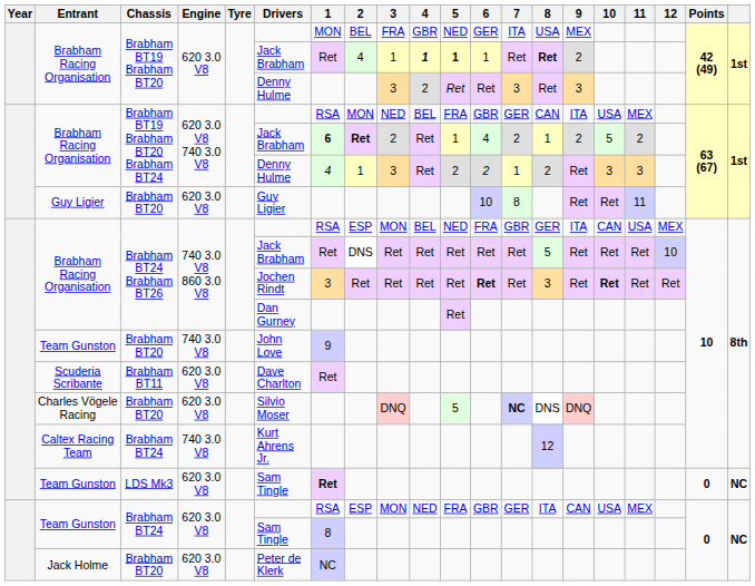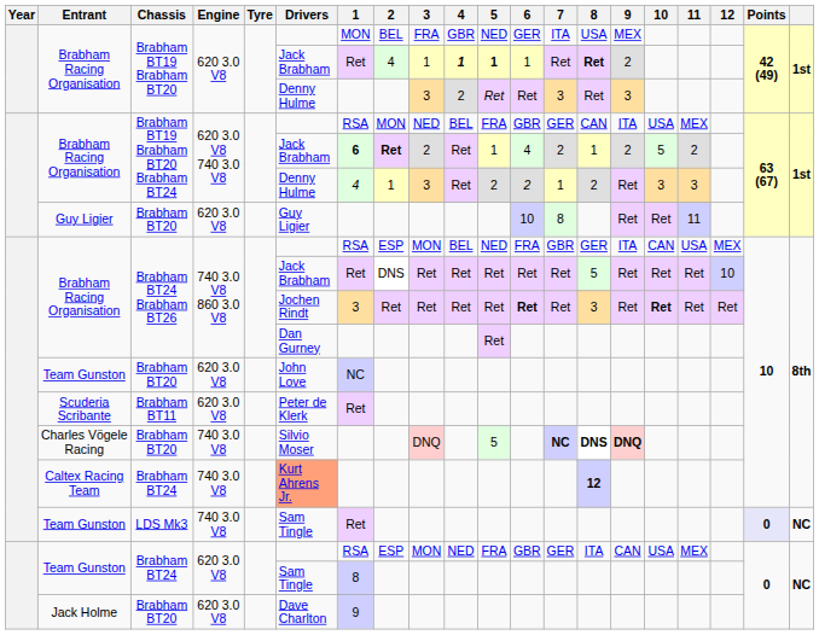 <table class="wikitable" style="text-align:center; font-size:85%">
 <tr>
 <th>Year</th>
 <th>Entrant</th>
 <th>Chassis</th>
 <th>Engine</th>
 <th>Tyre</th>
 <th>Drivers</th>
 <th>1</th>
 <th>2</th>
 <th>3</th>
 <th>4</th>
 <th>5</th>
 <th>6</th>
 <th>7</th>
 <th>8</th>
 <th>9</th>
 <th>10</th>
 <th>11</th>
 <th>12</th>
 <th>Points</th>
 <th></th>
 </tr>
 <tr>
 <th rowspan="3"></th>
 <td rowspan="3"><a href='#'>Brabham Racing Organisation</a></td>
 <td rowspan="3"><a href='#'>Brabham</a> <a href='#'>BT19</a><br><a href='#'>Brabham</a> <a href='#'>BT20</a></td>
 <td rowspan="3">620 3.0 <a href='#'>V8</a></td>
 <td rowspan="3"></td>
 <td></td>
 <td><a href='#'>MON</a></td>
 <td><a href='#'>BEL</a></td>
 <td><a href='#'>FRA</a></td>
 <td><a href='#'>GBR</a></td>
 <td><a href='#'>NED</a></td>
 <td><a href='#'>GER</a></td>
 <td><a href='#'>ITA</a></td>
 <td><a href='#'>USA</a></td>
 <td><a href='#'>MEX</a></td>
 <td></td>
 <td></td>
 <td></td>
 <td rowspan="3" style="background-color:#FFFFBF"><strong>42 (49)</strong></td>
 <td rowspan="3" style="background-color:#FFFFBF"><strong>1st</strong></td>
 </tr>
 <tr>
 <td align="left"> <a href='#'>Jack Brabham</a></td>
 <td style="background-color:#EFCFFF">Ret</td>
 <td style="background-color:#DFFFDF">4</td>
 <td style="background-color:#FFFFBF">1</td>
 <td style="background-color:#FFFFBF"><strong><em>1</em></strong></td>
 <td style="background-color:#FFFFBF"><strong>1</strong></td>
 <td style="background-color:#FFFFBF">1</td>
 <td style="background-color:#EFCFFF">Ret</td>
 <td style="background-color:#EFCFFF"><strong>Ret</strong></td>
 <td style="background-color:#DFDFDF">2</td>
 <td></td>
 <td></td>
 <td></td>
 </tr>
 <tr>
 <td align="left"> <a href='#'>Denny Hulme</a></td>
 <td></td>
 <td></td>
 <td style="background-color:#FFDF9F">3</td>
 <td style="background-color:#DFDFDF">2</td>
 <td style="background-color:#EFCFFF"><em>Ret</em></td>
 <td style="background-color:#EFCFFF">Ret</td>
 <td style="background-color:#FFDF9F">3</td>
 <td style="background-color:#EFCFFF">Ret</td>
 <td style="background-color:#FFDF9F">3</td>
 <td></td>
 <td></td>
 <td></td>
 </tr>
 <tr>
 <th rowspan="4"></th>
 <td rowspan="3"><a href='#'>Brabham Racing Organisation</a></td>
 <td rowspan="3"><a href='#'>Brabham</a> <a href='#'>BT19</a><br><a href='#'>Brabham</a> <a href='#'>BT20</a><br><a href='#'>Brabham</a> <a href='#'>BT24</a></td>
 <td rowspan="3">620 3.0 <a href='#'>V8</a><br>740 3.0 <a href='#'>V8</a></td>
 <td rowspan="3"></td>
 <td></td>
 <td><a href='#'>RSA</a></td>
 <td><a href='#'>MON</a></td>
 <td><a href='#'>NED</a></td>
 <td><a href='#'>BEL</a></td>
 <td><a href='#'>FRA</a></td>
 <td><a href='#'>GBR</a></td>
 <td><a href='#'>GER</a></td>
 <td><a href='#'>CAN</a></td>
 <td><a href='#'>ITA</a></td>
 <td><a href='#'>USA</a></td>
 <td><a href='#'>MEX</a></td>
 <td></td>
 <td rowspan="4" style="background-color:#FFFFBF"><strong>63 (67)</strong></td>
 <td rowspan="4" style="background-color:#FFFFBF"><strong>1st</strong></td>
 </tr>
 <tr>
 <td align="left"> <a href='#'>Jack Brabham</a></td>
 <td style="background-color:#DFFFDF"><strong>6</strong></td>
 <td style="background-color:#EFCFFF"><strong>Ret</strong></td>
 <td style="background-color:#DFDFDF">2</td>
 <td style="background-color:#EFCFFF">Ret</td>
 <td style="background-color:#FFFFBF">1</td>
 <td style="background-color:#DFFFDF">4</td>
 <td style="background-color:#DFDFDF">2</td>
 <td style="background-color:#FFFFBF">1</td>
 <td style="background-color:#DFDFDF">2</td>
 <td style="background-color:#DFFFDF">5</td>
 <td style="background-color:#DFDFDF">2</td>
 <td></td>
 </tr>
 <tr>
 <td align="left"> <a href='#'>Denny Hulme</a></td>
 <td style="background-color:#DFFFDF"><em>4</em></td>
 <td style="background-color:#FFFFBF">1</td>
 <td style="background-color:#FFDF9F">3</td>
 <td style="background-color:#EFCFFF">Ret</td>
 <td style="background-color:#DFDFDF">2</td>
 <td style="background-color:#DFDFDF"><em>2</em></td>
 <td style="background-color:#FFFFBF">1</td>
 <td style="background-color:#DFDFDF">2</td>
 <td style="background-color:#EFCFFF">Ret</td>
 <td style="background-color:#FFDF9F">3</td>
 <td style="background-color:#FFDF9F">3</td>
 <td></td>
 </tr>
 <tr>
 <td><a href='#'>Guy Ligier</a></td>
 <td><a href='#'>Brabham</a> <a href='#'>BT20</a></td>
 <td>620 3.0 <a href='#'>V8</a></td>
 <td></td>
 <td align="left"> <a href='#'>Guy Ligier</a></td>
 <td></td>
 <td></td>
 <td></td>
 <td></td>
 <td></td>
 <td style="background-color:#CFCFFF">10</td>
 <td style="background-color:#DFFFDF">8</td>
 <td></td>
 <td style="background-color:#EFCFFF">Ret</td>
 <td style="background-color:#EFCFFF">Ret</td>
 <td style="background-color:#CFCFFF">11</td>
 <td></td>
 </tr>
 <tr>
 <th rowspan="9"></th>
 <td rowspan="4"><a href='#'>Brabham Racing Organisation</a></td>
 <td rowspan="4"><a href='#'>Brabham</a> <a href='#'>BT24</a><br><a href='#'>Brabham</a> <a href='#'>BT26</a></td>
 <td rowspan="4">740 3.0 <a href='#'>V8</a><br>860 3.0 <a href='#'>V8</a></td>
 <td rowspan="4"></td>
 <td></td>
 <td><a href='#'>RSA</a></td>
 <td><a href='#'>ESP</a></td>
 <td><a href='#'>MON</a></td>
 <td><a href='#'>BEL</a></td>
 <td><a href='#'>NED</a></td>
 <td><a href='#'>FRA</a></td>
 <td><a href='#'>GBR</a></td>
 <td><a href='#'>GER</a></td>
 <td><a href='#'>ITA</a></td>
 <td><a href='#'>CAN</a></td>
 <td><a href='#'>USA</a></td>
 <td><a href='#'>MEX</a></td>
 <td rowspan="8"><strong>10</strong></td>
 <td rowspan="8"><strong>8th</strong></td>
 </tr>
 <tr>
 <td align="left"> <a href='#'>Jack Brabham</a></td>
 <td style="background-color:#EFCFFF">Ret</td>
 <td style="background-color:#FFFFFF">DNS</td>
 <td style="background-color:#EFCFFF">Ret</td>
 <td style="background-color:#EFCFFF">Ret</td>
 <td style="background-color:#EFCFFF">Ret</td>
 <td style="background-color:#EFCFFF">Ret</td>
 <td style="background-color:#EFCFFF">Ret</td>
 <td style="background-color:#DFFFDF">5</td>
 <td style="background-color:#EFCFFF">Ret</td>
 <td style="background-color:#EFCFFF">Ret</td>
 <td style="background-color:#EFCFFF">Ret</td>
 <td style="background-color:#CFCFFF">10</td>
 </tr>
 <tr>
 <td align="left"> <a href='#'>Jochen Rindt</a></td>
 <td style="background-color:#FFDF9F">3</td>
 <td style="background-color:#EFCFFF">Ret</td>
 <td style="background-color:#EFCFFF">Ret</td>
 <td style="background-color:#EFCFFF">Ret</td>
 <td style="background-color:#EFCFFF">Ret</td>
 <td style="background-color:#EFCFFF"><strong>Ret</strong></td>
 <td style="background-color:#EFCFFF">Ret</td>
 <td style="background-color:#FFDF9F">3</td>
 <td style="background-color:#EFCFFF">Ret</td>
 <td style="background-color:#EFCFFF"><strong>Ret</strong></td>
 <td style="background-color:#EFCFFF">Ret</td>
 <td style="background-color:#EFCFFF">Ret</td>
 </tr>
 <tr>
 <td align="left"> <a href='#'>Dan Gurney</a></td>
 <td></td>
 <td></td>
 <td></td>
 <td></td>
 <td style="background-color:#EFCFFF">Ret</td>
 <td></td>
 <td></td>
 <td></td>
 <td></td>
 <td></td>
 <td></td>
 <td></td>
 </tr>
 <tr>
 <td><a href='#'>Team Gunston</a></td>
 <td><a href='#'>Brabham</a> <a href='#'>BT20</a></td>
-<td>740 3.0 <a href='#'>V8</a></td>
+<td>620 3.0 <a href='#'>V8</a></td>
 <td></td>
 <td align="left"> <a href='#'>John Love</a></td>
-<td style="background-color:#CFCFFF">9</td>
+<td style="background-color:#CFCFFF">NC</td>
 <td></td>
 <td></td>
 <td></td>
 <td></td>
 <td></td>
 <td></td>
 <td></td>
 <td></td>
 <td></td>
 <td></td>
 <td></td>
 </tr>
 <tr>
 <td><a href='#'>Scuderia Scribante</a></td>
 <td><a href='#'>Brabham</a> <a href='#'>BT11</a></td>
 <td>620 3.0 <a href='#'>V8</a></td>
 <td></td>
-<td align="left"> <a href='#'>Dave Charlton</a></td>
+<td align="left"> <a href='#'>Peter de Klerk</a></td>
 <td style="background-color:#EFCFFF">Ret</td>
 <td></td>
 <td></td>
 <td></td>
 <td></td>
 <td></td>
 <td></td>
 <td></td>
 <td></td>
 <td></td>
 <td></td>
 <td></td>
 </tr>
 <tr>
 <td>Charles Vögele Racing</td>
 <td><a href='#'>Brabham</a> <a href='#'>BT20</a></td>
-<td>620 3.0 <a href='#'>V8</a></td>
+<td>740 3.0 <a href='#'>V8</a></td>
 <td></td>
 <td align="left"> <a href='#'>Silvio Moser</a></td>
 <td></td>
 <td></td>
 <td style="background-color:#FFCFCF">DNQ</td>
 <td></td>
 <td style="background-color:#DFFFDF">5</td>
 <td></td>
 <td style="background-color:#CFCFFF"><strong>NC</strong></td>
-<td style="background-color:#FFFFFF">DNS</td>
-<td style="background-color:#FFCFCF">DNQ</td>
+<td style="background-color:#FFFFFF"><strong>DNS</strong></td>
+<td style="background-color:#FFCFCF"><strong>DNQ</strong></td>
 <td></td>
 <td></td>
 <td></td>
 </tr>
 <tr>
 <td><a href='#'>Caltex Racing Team</a></td>
 <td><a href='#'>Brabham</a> <a href='#'>BT24</a></td>
 <td>740 3.0 <a href='#'>V8</a></td>
 <td></td>
-<td align="left"> <a href='#'>Kurt Ahrens Jr.</a></td>
+<td align="left" style="background: lightsalmon;"> <a href='#'>Kurt Ahrens Jr.</a></td>
 <td></td>
 <td></td>
 <td></td>
 <td></td>
 <td></td>
 <td></td>
 <td></td>
-<td style="background-color:#CFCFFF">12</td>
+<td style="background-color:#CFCFFF"><strong>12</strong></td>
 <td></td>
 <td></td>
 <td></td>
 <td></td>
 </tr>
 <tr>
 <td><a href='#'>Team Gunston</a></td>
 <td><a href='#'>LDS Mk3</a></td>
-<td>620 3.0 <a href='#'>V8</a></td>
+<td>740 3.0 <a href='#'>V8</a></td>
 <td></td>
 <td align="left"> <a href='#'>Sam Tingle</a></td>
-<td style="background-color:#EFCFFF"><strong>Ret</strong></td>
+<td style="background-color:#EFCFFF">Ret</td>
 <td></td>
 <td></td>
 <td></td>
 <td></td>
 <td></td>
 <td></td>
 <td></td>
 <td></td>
 <td></td>
 <td></td>
 <td></td>
-<td><strong>0</strong></td>
+<td style="background: lavender;"><strong>0</strong></td>
 <td><strong>NC</strong></td>
 </tr>
 <tr>
 <th rowspan="3"></th>
 <td rowspan="2"><a href='#'>Team Gunston</a></td>
 <td rowspan="2"><a href='#'>Brabham</a> <a href='#'>BT24</a></td>
 <td rowspan="2">620 3.0 <a href='#'>V8</a></td>
 <td rowspan="2"></td>
 <td></td>
 <td><a href='#'>RSA</a></td>
 <td><a href='#'>ESP</a></td>
 <td><a href='#'>MON</a></td>
 <td><a href='#'>NED</a></td>
 <td><a href='#'>FRA</a></td>
 <td><a href='#'>GBR</a></td>
 <td><a href='#'>GER</a></td>
 <td><a href='#'>ITA</a></td>
 <td><a href='#'>CAN</a></td>
 <td><a href='#'>USA</a></td>
 <td><a href='#'>MEX</a></td>
 <td></td>
 <td rowspan="3"><strong>0</strong></td>
 <td rowspan="3"><strong>NC</strong></td>
 </tr>
 <tr>
 <td align="left"> <a href='#'>Sam Tingle</a></td>
 <td style="background-color:#CFCFFF">8</td>
 <td></td>
 <td></td>
 <td></td>
 <td></td>
 <td></td>
 <td></td>
 <td></td>
 <td></td>
 <td></td>
 <td></td>
 <td></td>
 </tr>
 <tr>
 <td>Jack Holme</td>
 <td><a href='#'>Brabham</a> <a href='#'>BT20</a></td>
 <td>620 3.0 <a href='#'>V8</a></td>
 <td></td>
-<td align="left"> <a href='#'>Peter de Klerk</a></td>
-<td style="background-color:#CFCFFF">NC</td>
+<td align="left"> <a href='#'>Dave Charlton</a></td>
+<td style="background-color:#CFCFFF">9</td>
 <td></td>
 <td></td>
 <td></td>
 <td></td>
 <td></td>
 <td></td>
 <td></td>
 <td></td>
 <td></td>
 <td></td>
 <td></td>
 </tr>
 </table>
